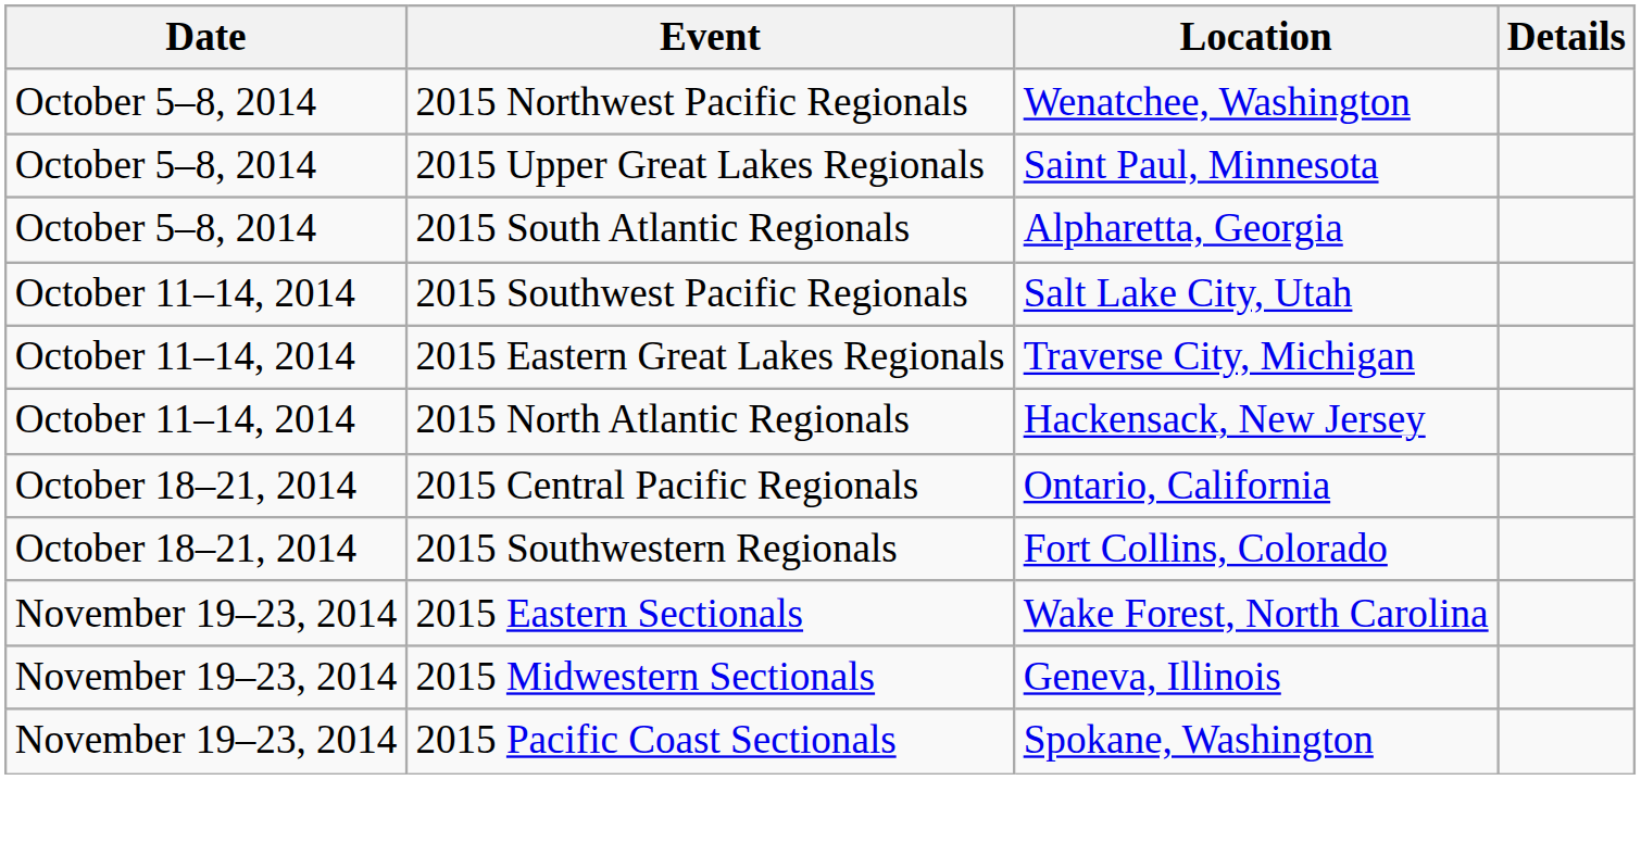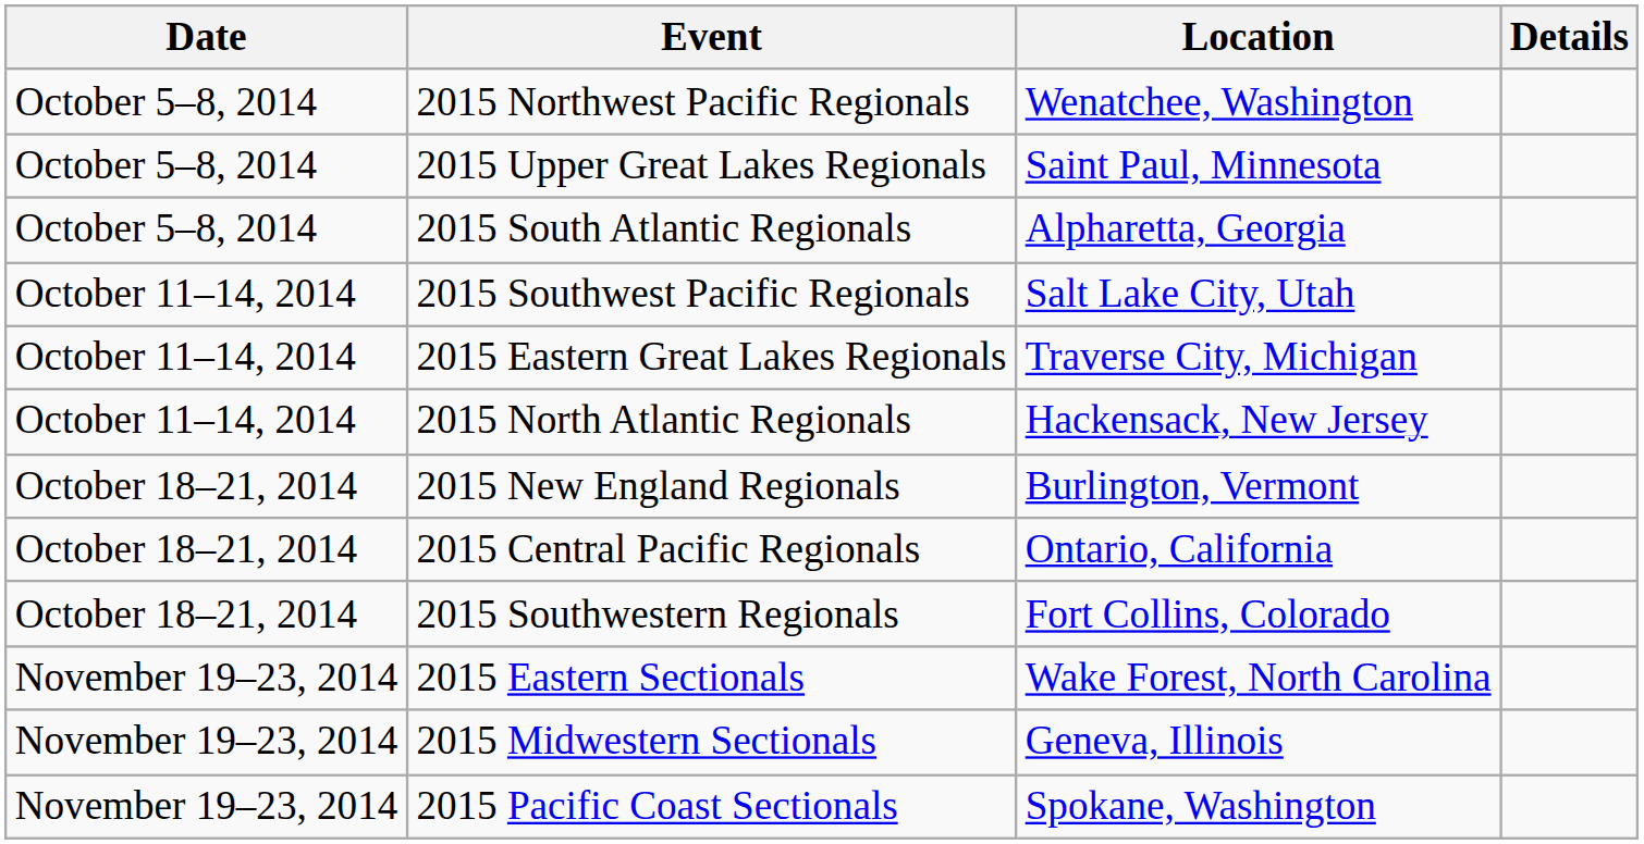 <table class="wikitable">
 <tr>
 <th>Date</th>
 <th>Event</th>
 <th>Location</th>
 <th>Details</th>
 </tr>
 <tr>
 <td>October 5–8, 2014</td>
 <td>2015 Northwest Pacific Regionals</td>
 <td><a href='#'>Wenatchee, Washington</a></td>
 <td></td>
 </tr>
 <tr>
 <td>October 5–8, 2014</td>
 <td>2015 Upper Great Lakes Regionals</td>
 <td><a href='#'>Saint Paul, Minnesota</a></td>
 <td></td>
 </tr>
 <tr>
 <td>October 5–8, 2014</td>
 <td>2015 South Atlantic Regionals</td>
 <td><a href='#'>Alpharetta, Georgia</a></td>
 <td></td>
 </tr>
 <tr>
 <td>October 11–14, 2014</td>
 <td>2015 Southwest Pacific Regionals</td>
 <td><a href='#'>Salt Lake City, Utah</a></td>
 <td></td>
 </tr>
 <tr>
 <td>October 11–14, 2014</td>
 <td>2015 Eastern Great Lakes Regionals</td>
 <td><a href='#'>Traverse City, Michigan</a></td>
 <td></td>
 </tr>
 <tr>
 <td>October 11–14, 2014</td>
 <td>2015 North Atlantic Regionals</td>
 <td><a href='#'>Hackensack, New Jersey</a></td>
 <td></td>
 </tr>
 <tr>
 <td>October 18–21, 2014</td>
+<td>2015 New England Regionals</td>
+<td><a href='#'>Burlington, Vermont</a></td>
+<td></td>
+</tr>
+<tr>
+<td>October 18–21, 2014</td>
 <td>2015 Central Pacific Regionals</td>
 <td><a href='#'>Ontario, California</a></td>
 <td></td>
 </tr>
 <tr>
 <td>October 18–21, 2014</td>
 <td>2015 Southwestern Regionals</td>
 <td><a href='#'>Fort Collins, Colorado</a></td>
 <td></td>
 </tr>
 <tr>
 <td>November 19–23, 2014</td>
 <td>2015 <a href='#'>Eastern Sectionals</a></td>
 <td><a href='#'>Wake Forest, North Carolina</a></td>
 <td></td>
 </tr>
 <tr>
 <td>November 19–23, 2014</td>
 <td>2015 <a href='#'>Midwestern Sectionals</a></td>
 <td><a href='#'>Geneva, Illinois</a></td>
 <td></td>
 </tr>
 <tr>
 <td>November 19–23, 2014</td>
 <td>2015 <a href='#'>Pacific Coast Sectionals</a></td>
 <td><a href='#'>Spokane, Washington</a></td>
 <td></td>
 </tr>
 </table>
